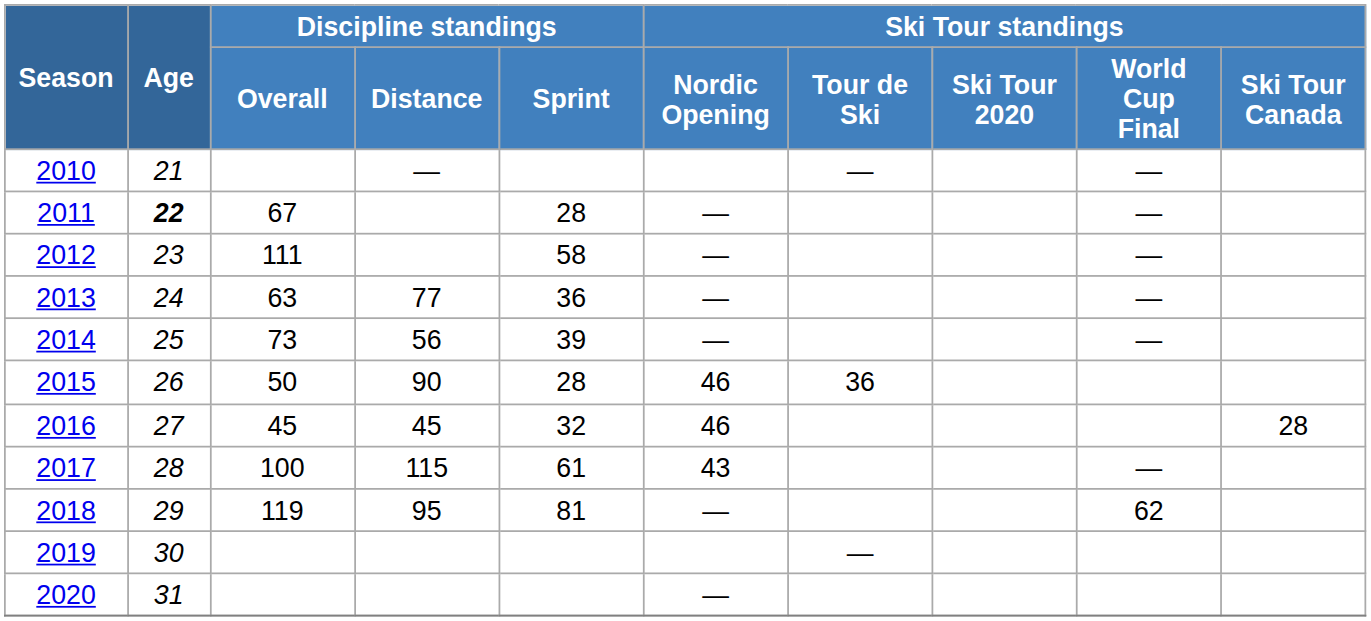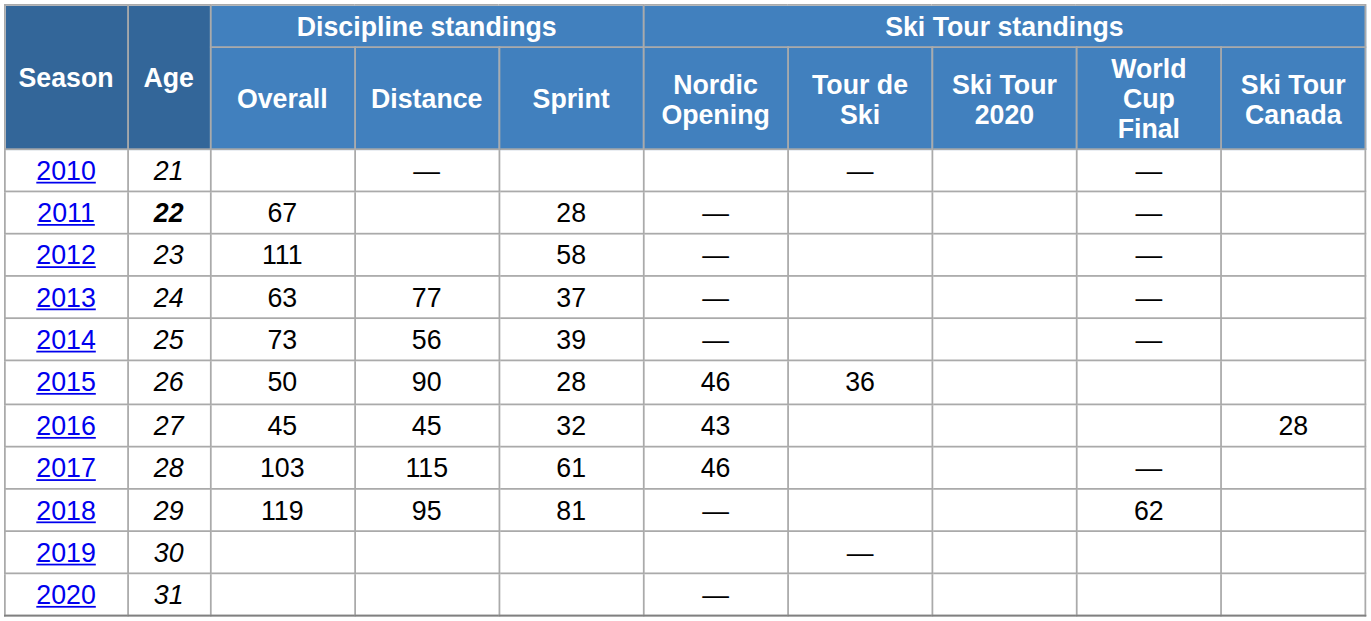 <table class="wikitable" style="font-size:95%; text-align:center; border:grey solid 1px; border-collapse:collapse; background:#ffffff;">
 <tr>
 <th style="background-color:#369; color:white; width:60px;" rowspan="2"> Season </th>
 <th style="background-color:#369; color:white; width:40px;" rowspan="2"> Age </th>
 <th style="background-color:#4180be; color:white;" colspan="3">Discipline standings</th>
 <th style="background-color:#4180be; color:white;" colspan="5">Ski Tour standings</th>
 </tr>
 <tr>
 <th style="background-color:#4180be; color:white; width:75px;">Overall</th>
 <th style="background-color:#4180be; color:white; width:75px;">Distance</th>
 <th style="background-color:#4180be; color:white; width:75px;">Sprint</th>
 <th style="background-color:#4180be; color:white; width:75px;">Nordic<br>Opening</th>
 <th style="background-color:#4180be; color:white; width:75px;">Tour de<br>Ski</th>
 <th style="background-color:#4180be; color:white; width:75px;">Ski Tour<br>2020</th>
 <th style="background-color:#4180be; color:white; width:75px;">World Cup<br>Final</th>
 <th style="background-color:#4180be; color:white; width:75px;">Ski Tour<br>Canada</th>
 </tr>
 <tr>
 <td><a href='#'>2010</a></td>
 <td><em>21</em></td>
 <td></td>
 <td>—</td>
 <td></td>
 <td></td>
 <td>—</td>
 <td></td>
 <td>—</td>
 <td></td>
 </tr>
 <tr>
 <td><a href='#'>2011</a></td>
 <td><strong><em>22</em></strong></td>
 <td>67</td>
 <td></td>
 <td>28</td>
 <td>—</td>
 <td></td>
 <td></td>
 <td>—</td>
 <td></td>
 </tr>
 <tr>
 <td><a href='#'>2012</a></td>
 <td><em>23</em></td>
 <td>111</td>
 <td></td>
 <td>58</td>
 <td>—</td>
 <td></td>
 <td></td>
 <td>—</td>
 <td></td>
 </tr>
 <tr>
 <td><a href='#'>2013</a></td>
 <td><em>24</em></td>
 <td>63</td>
 <td>77</td>
-<td>36</td>
+<td>37</td>
 <td>—</td>
 <td></td>
 <td></td>
 <td>—</td>
 <td></td>
 </tr>
 <tr>
 <td><a href='#'>2014</a></td>
 <td><em>25</em></td>
 <td>73</td>
 <td>56</td>
 <td>39</td>
 <td>—</td>
 <td></td>
 <td></td>
 <td>—</td>
 <td></td>
 </tr>
 <tr>
 <td><a href='#'>2015</a></td>
 <td><em>26</em></td>
 <td>50</td>
 <td>90</td>
 <td>28</td>
 <td>46</td>
 <td>36</td>
 <td></td>
 <td></td>
 <td></td>
 </tr>
 <tr>
 <td><a href='#'>2016</a></td>
 <td><em>27</em></td>
 <td>45</td>
 <td>45</td>
 <td>32</td>
-<td>46</td>
+<td>43</td>
 <td></td>
 <td></td>
 <td></td>
 <td>28</td>
 </tr>
 <tr>
 <td><a href='#'>2017</a></td>
 <td><em>28</em></td>
-<td>100</td>
+<td>103</td>
 <td>115</td>
 <td>61</td>
-<td>43</td>
+<td>46</td>
 <td></td>
 <td></td>
 <td>—</td>
 <td></td>
 </tr>
 <tr>
 <td><a href='#'>2018</a></td>
 <td><em>29</em></td>
 <td>119</td>
 <td>95</td>
 <td>81</td>
 <td>—</td>
 <td></td>
 <td></td>
 <td>62</td>
 <td></td>
 </tr>
 <tr>
 <td><a href='#'>2019</a></td>
 <td><em>30</em></td>
 <td></td>
 <td></td>
 <td></td>
 <td></td>
 <td>—</td>
 <td></td>
 <td></td>
 <td></td>
 </tr>
 <tr>
 <td><a href='#'>2020</a></td>
 <td><em>31</em></td>
 <td></td>
 <td></td>
 <td></td>
 <td>—</td>
 <td></td>
 <td></td>
 <td></td>
 <td></td>
 </tr>
 <tr>
 </tr>
 </table>
